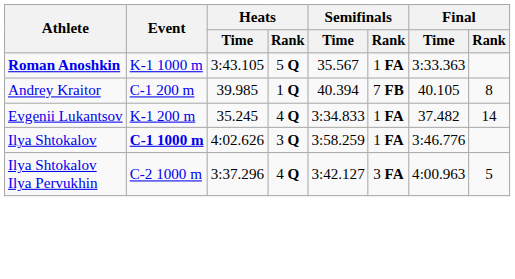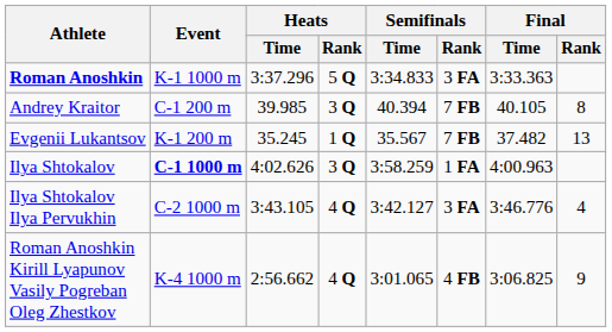 <table class=wikitable style="font-size:90%">
 <tr>
 <th rowspan="2">Athlete</th>
 <th rowspan="2">Event</th>
 <th colspan=2>Heats</th>
 <th colspan=2>Semifinals</th>
 <th colspan=2>Final</th>
 </tr>
 <tr style="font-size:95%">
 <th>Time</th>
 <th>Rank</th>
 <th>Time</th>
 <th>Rank</th>
 <th>Time</th>
 <th>Rank</th>
 </tr>
 <tr align=center>
 <td align=left><strong><a href='#'>Roman Anoshkin</a></strong></td>
 <td align=left><a href='#'>K-1 1000 m</a></td>
-<td>3:43.105</td>
+<td>3:37.296</td>
 <td>5 <strong>Q</strong></td>
-<td>35.567</td>
-<td>1 <strong>FA</strong></td>
+<td>3:34.833</td>
+<td>3 <strong>FA</strong></td>
 <td>3:33.363</td>
 <td></td>
 </tr>
 <tr align=center>
 <td align=left><a href='#'>Andrey Kraitor</a></td>
 <td align=left><a href='#'>С-1 200 m</a></td>
 <td>39.985</td>
-<td>1 <strong>Q</strong></td>
+<td>3 <strong>Q</strong></td>
 <td>40.394</td>
 <td>7 <strong>FB</strong></td>
 <td>40.105</td>
 <td>8</td>
 </tr>
 <tr align=center>
 <td align=left><a href='#'>Evgenii Lukantsov</a></td>
 <td align=left><a href='#'>K-1 200 m</a></td>
 <td>35.245</td>
-<td>4 <strong>Q</strong></td>
-<td>3:34.833</td>
-<td>1 <strong>FA</strong></td>
+<td>1 <strong>Q</strong></td>
+<td>35.567</td>
+<td>7 <strong>FB</strong></td>
 <td>37.482</td>
-<td>14</td>
+<td>13</td>
 </tr>
 <tr align=center>
 <td align=left><a href='#'>Ilya Shtokalov</a></td>
 <td align=left><strong><a href='#'>C-1 1000 m</a></strong></td>
 <td>4:02.626</td>
 <td>3 <strong>Q</strong></td>
 <td>3:58.259</td>
 <td>1 <strong>FA</strong></td>
-<td>3:46.776</td>
+<td>4:00.963</td>
 <td></td>
 </tr>
 <tr align=center>
 <td align=left><a href='#'>Ilya Shtokalov</a><br><a href='#'>Ilya Pervukhin</a></td>
 <td align=left><a href='#'>C-2 1000 m</a></td>
-<td>3:37.296</td>
+<td>3:43.105</td>
 <td>4 <strong>Q</strong></td>
 <td>3:42.127</td>
 <td>3 <strong>FA</strong></td>
-<td>4:00.963</td>
-<td>5</td>
+<td>3:46.776</td>
+<td>4</td>
+</tr>
+<tr align=center>
+<td align=left><a href='#'>Roman Anoshkin</a><br><a href='#'>Kirill Lyapunov</a><br><a href='#'>Vasily Pogreban</a><br><a href='#'>Oleg Zhestkov</a></td>
+<td align=left><a href='#'>K-4 1000 m</a></td>
+<td>2:56.662</td>
+<td>4 <strong>Q</strong></td>
+<td>3:01.065</td>
+<td>4 <strong>FB</strong></td>
+<td>3:06.825</td>
+<td>9</td>
 </tr>
 </table>
